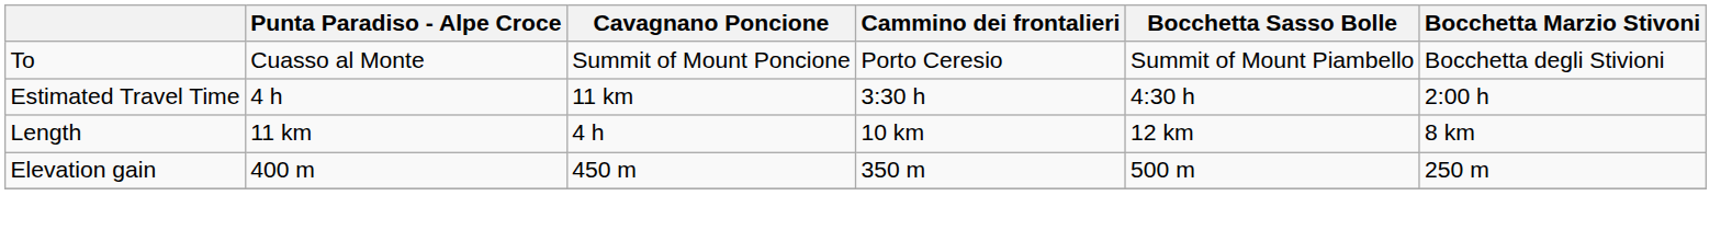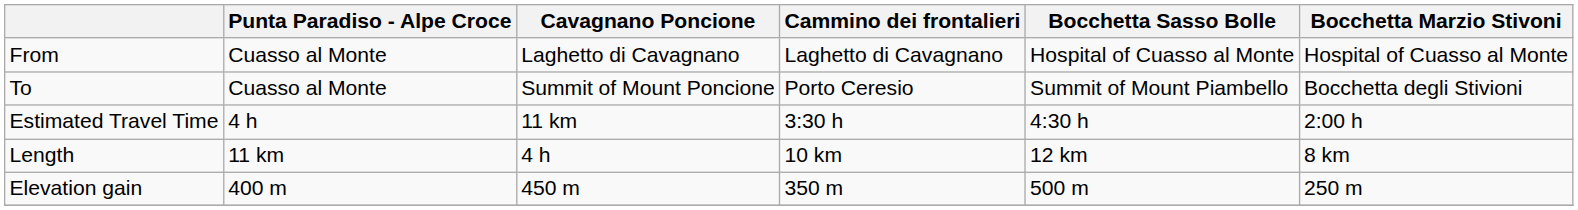 <table class="wikitable">
 <tr>
 <th></th>
 <th>Punta Paradiso - Alpe Croce</th>
 <th>Cavagnano Poncione</th>
 <th>Cammino dei frontalieri</th>
 <th>Bocchetta Sasso Bolle</th>
 <th>Bocchetta Marzio Stivoni</th>
+</tr>
+<tr>
+<td>From</td>
+<td>Cuasso al Monte</td>
+<td>Laghetto di Cavagnano</td>
+<td>Laghetto di Cavagnano</td>
+<td>Hospital of Cuasso al Monte</td>
+<td>Hospital of Cuasso al Monte</td>
 </tr>
 <tr>
 <td>To</td>
 <td>Cuasso al Monte</td>
 <td>Summit of Mount Poncione</td>
 <td>Porto Ceresio</td>
 <td>Summit of Mount Piambello</td>
 <td>Bocchetta degli Stivioni</td>
 </tr>
 <tr>
 <td>Estimated Travel Time</td>
 <td>4 h</td>
 <td>11 km</td>
 <td>3:30 h</td>
 <td>4:30 h</td>
 <td>2:00 h</td>
 </tr>
 <tr>
 <td>Length</td>
 <td>11 km</td>
 <td>4 h</td>
 <td>10 km</td>
 <td>12 km</td>
 <td>8 km</td>
 </tr>
 <tr>
 <td>Elevation gain</td>
 <td>400 m</td>
 <td>450 m</td>
 <td>350 m</td>
 <td>500 m</td>
 <td>250 m</td>
 </tr>
 <tr>
 </tr>
 </table>
